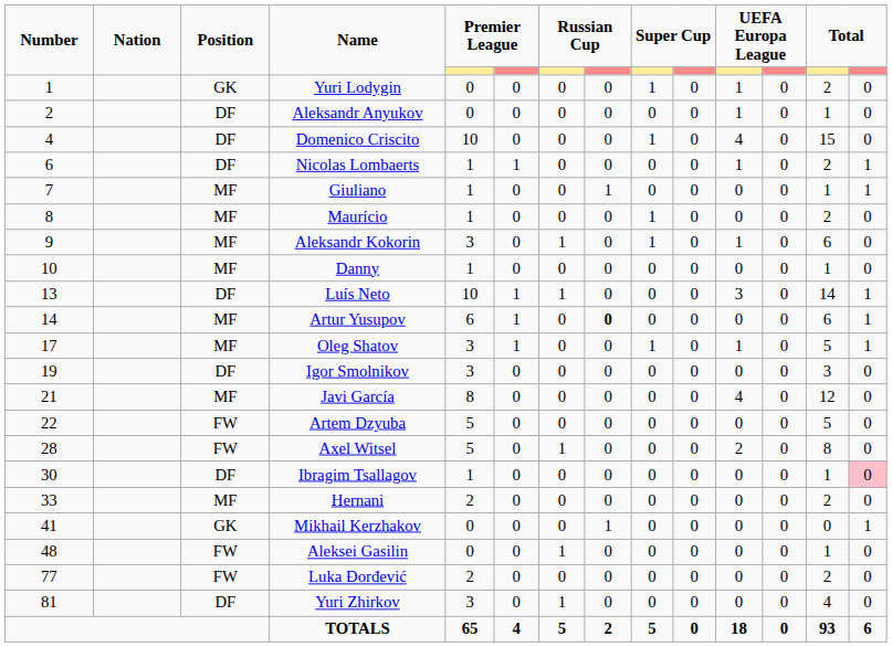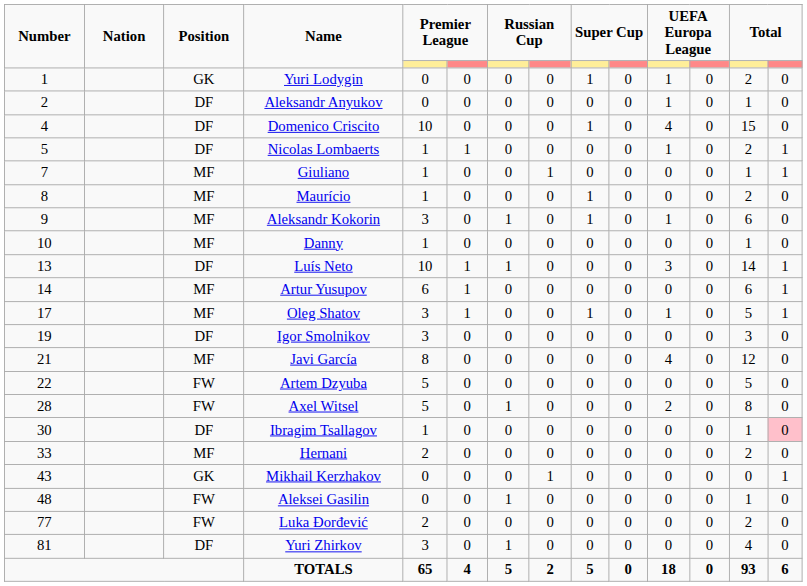 <table class="wikitable" style="font-size: 100%; text-align: center;">
 <tr>
 <td rowspan="2" width="10%" align="center"><strong>Number</strong></td>
 <td rowspan="2" width="10%" align="center"><strong>Nation</strong></td>
 <td rowspan="2" width="10%" align="center"><strong>Position</strong></td>
 <td rowspan="2" width="20%" align="center"><strong>Name</strong></td>
 <td colspan="2" align="center"><strong>Premier League</strong></td>
 <td colspan="2" align="center"><strong>Russian Cup</strong></td>
 <td colspan="2" align="center"><strong>Super Cup</strong></td>
 <td colspan="2" align="center"><strong>UEFA Europa League</strong></td>
 <td colspan="2" align="center"><strong>Total</strong></td>
 </tr>
 <tr>
 <th width=60 style="background: #FFEE99"></th>
 <th width=60 style="background: #FF8888"></th>
 <th width=60 style="background: #FFEE99"></th>
 <th width=60 style="background: #FF8888"></th>
 <th width=60 style="background: #FFEE99"></th>
 <th width=60 style="background: #FF8888"></th>
 <th width=60 style="background: #FFEE99"></th>
 <th width=60 style="background: #FF8888"></th>
 <th width=60 style="background: #FFEE99"></th>
 <th width=60 style="background: #FF8888"></th>
 </tr>
 <tr>
 <td>1</td>
 <td></td>
 <td>GK</td>
 <td><a href='#'>Yuri Lodygin</a></td>
 <td>0</td>
 <td>0</td>
 <td>0</td>
 <td>0</td>
 <td>1</td>
 <td>0</td>
 <td>1</td>
 <td>0</td>
 <td>2</td>
 <td>0</td>
 </tr>
 <tr>
 <td>2</td>
 <td></td>
 <td>DF</td>
 <td><a href='#'>Aleksandr Anyukov</a></td>
 <td>0</td>
 <td>0</td>
 <td>0</td>
 <td>0</td>
 <td>0</td>
 <td>0</td>
 <td>1</td>
 <td>0</td>
 <td>1</td>
 <td>0</td>
 </tr>
 <tr>
 <td>4</td>
 <td></td>
 <td>DF</td>
 <td><a href='#'>Domenico Criscito</a></td>
 <td>10</td>
 <td>0</td>
 <td>0</td>
 <td>0</td>
 <td>1</td>
 <td>0</td>
 <td>4</td>
 <td>0</td>
 <td>15</td>
 <td>0</td>
 </tr>
 <tr>
-<td>6</td>
+<td>5</td>
 <td></td>
 <td>DF</td>
 <td><a href='#'>Nicolas Lombaerts</a></td>
 <td>1</td>
 <td>1</td>
 <td>0</td>
 <td>0</td>
 <td>0</td>
 <td>0</td>
 <td>1</td>
 <td>0</td>
 <td>2</td>
 <td>1</td>
 </tr>
 <tr>
 <td>7</td>
 <td></td>
 <td>MF</td>
 <td><a href='#'>Giuliano</a></td>
 <td>1</td>
 <td>0</td>
 <td>0</td>
 <td>1</td>
 <td>0</td>
 <td>0</td>
 <td>0</td>
 <td>0</td>
 <td>1</td>
 <td>1</td>
 </tr>
 <tr>
 <td>8</td>
 <td></td>
 <td>MF</td>
 <td><a href='#'>Maurício</a></td>
 <td>1</td>
 <td>0</td>
 <td>0</td>
 <td>0</td>
 <td>1</td>
 <td>0</td>
 <td>0</td>
 <td>0</td>
 <td>2</td>
 <td>0</td>
 </tr>
 <tr>
 <td>9</td>
 <td></td>
 <td>MF</td>
 <td><a href='#'>Aleksandr Kokorin</a></td>
 <td>3</td>
 <td>0</td>
 <td>1</td>
 <td>0</td>
 <td>1</td>
 <td>0</td>
 <td>1</td>
 <td>0</td>
 <td>6</td>
 <td>0</td>
 </tr>
 <tr>
 <td>10</td>
 <td></td>
 <td>MF</td>
 <td><a href='#'>Danny</a></td>
 <td>1</td>
 <td>0</td>
 <td>0</td>
 <td>0</td>
 <td>0</td>
 <td>0</td>
 <td>0</td>
 <td>0</td>
 <td>1</td>
 <td>0</td>
 </tr>
 <tr>
 <td>13</td>
 <td></td>
 <td>DF</td>
 <td><a href='#'>Luís Neto</a></td>
 <td>10</td>
 <td>1</td>
 <td>1</td>
 <td>0</td>
 <td>0</td>
 <td>0</td>
 <td>3</td>
 <td>0</td>
 <td>14</td>
 <td>1</td>
 </tr>
 <tr>
 <td>14</td>
 <td></td>
 <td>MF</td>
 <td><a href='#'>Artur Yusupov</a></td>
 <td>6</td>
 <td>1</td>
 <td>0</td>
-<td><strong>0</strong></td>
+<td>0</td>
 <td>0</td>
 <td>0</td>
 <td>0</td>
 <td>0</td>
 <td>6</td>
 <td>1</td>
 </tr>
 <tr>
 <td>17</td>
 <td></td>
 <td>MF</td>
 <td><a href='#'>Oleg Shatov</a></td>
 <td>3</td>
 <td>1</td>
 <td>0</td>
 <td>0</td>
 <td>1</td>
 <td>0</td>
 <td>1</td>
 <td>0</td>
 <td>5</td>
 <td>1</td>
 </tr>
 <tr>
 <td>19</td>
 <td></td>
 <td>DF</td>
 <td><a href='#'>Igor Smolnikov</a></td>
 <td>3</td>
 <td>0</td>
 <td>0</td>
 <td>0</td>
 <td>0</td>
 <td>0</td>
 <td>0</td>
 <td>0</td>
 <td>3</td>
 <td>0</td>
 </tr>
 <tr>
 <td>21</td>
 <td></td>
 <td>MF</td>
 <td><a href='#'>Javi García</a></td>
 <td>8</td>
 <td>0</td>
 <td>0</td>
 <td>0</td>
 <td>0</td>
 <td>0</td>
 <td>4</td>
 <td>0</td>
 <td>12</td>
 <td>0</td>
 </tr>
 <tr>
 <td>22</td>
 <td></td>
 <td>FW</td>
 <td><a href='#'>Artem Dzyuba</a></td>
 <td>5</td>
 <td>0</td>
 <td>0</td>
 <td>0</td>
 <td>0</td>
 <td>0</td>
 <td>0</td>
 <td>0</td>
 <td>5</td>
 <td>0</td>
 </tr>
 <tr>
 <td>28</td>
 <td></td>
 <td>FW</td>
 <td><a href='#'>Axel Witsel</a></td>
 <td>5</td>
 <td>0</td>
 <td>1</td>
 <td>0</td>
 <td>0</td>
 <td>0</td>
 <td>2</td>
 <td>0</td>
 <td>8</td>
 <td>0</td>
 </tr>
 <tr>
 <td>30</td>
 <td></td>
 <td>DF</td>
 <td><a href='#'>Ibragim Tsallagov</a></td>
 <td>1</td>
 <td>0</td>
 <td>0</td>
 <td>0</td>
 <td>0</td>
 <td>0</td>
 <td>0</td>
 <td>0</td>
 <td>1</td>
 <td style="background: pink;">0</td>
 </tr>
 <tr>
 <td>33</td>
 <td></td>
 <td>MF</td>
 <td><a href='#'>Hernani</a></td>
 <td>2</td>
 <td>0</td>
 <td>0</td>
 <td>0</td>
 <td>0</td>
 <td>0</td>
 <td>0</td>
 <td>0</td>
 <td>2</td>
 <td>0</td>
 </tr>
 <tr>
-<td>41</td>
+<td>43</td>
 <td></td>
 <td>GK</td>
 <td><a href='#'>Mikhail Kerzhakov</a></td>
 <td>0</td>
 <td>0</td>
 <td>0</td>
 <td>1</td>
 <td>0</td>
 <td>0</td>
 <td>0</td>
 <td>0</td>
 <td>0</td>
 <td>1</td>
 </tr>
 <tr>
 <td>48</td>
 <td></td>
 <td>FW</td>
 <td><a href='#'>Aleksei Gasilin</a></td>
 <td>0</td>
 <td>0</td>
 <td>1</td>
 <td>0</td>
 <td>0</td>
 <td>0</td>
 <td>0</td>
 <td>0</td>
 <td>1</td>
 <td>0</td>
 </tr>
 <tr>
 <td>77</td>
 <td></td>
 <td>FW</td>
 <td><a href='#'>Luka Đorđević</a></td>
 <td>2</td>
 <td>0</td>
 <td>0</td>
 <td>0</td>
 <td>0</td>
 <td>0</td>
 <td>0</td>
 <td>0</td>
 <td>2</td>
 <td>0</td>
 </tr>
 <tr>
 <td>81</td>
 <td></td>
 <td>DF</td>
 <td><a href='#'>Yuri Zhirkov</a></td>
 <td>3</td>
 <td>0</td>
 <td>1</td>
 <td>0</td>
 <td>0</td>
 <td>0</td>
 <td>0</td>
 <td>0</td>
 <td>4</td>
 <td>0</td>
 </tr>
 <tr>
 <td colspan="3"></td>
 <td><strong>TOTALS</strong></td>
 <td><strong>65</strong></td>
 <td><strong>4</strong></td>
 <td><strong>5</strong></td>
 <td><strong>2</strong></td>
 <td><strong>5</strong></td>
 <td><strong>0</strong></td>
 <td><strong>18</strong></td>
 <td><strong>0</strong></td>
 <td><strong>93</strong></td>
 <td><strong>6</strong></td>
 </tr>
 </table>
